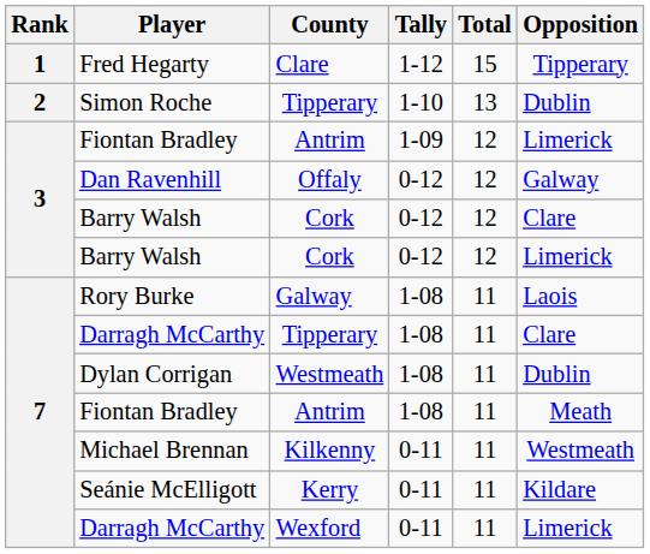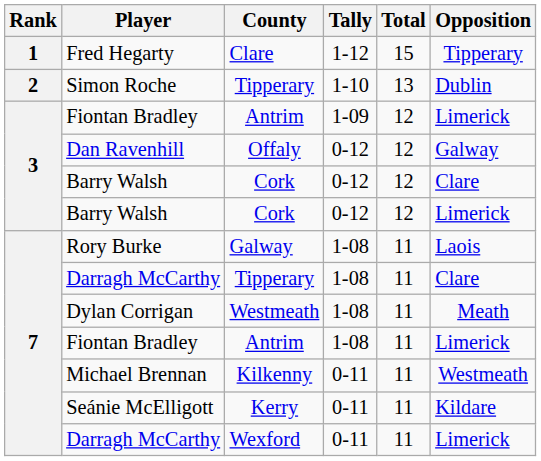 <table class="wikitable sortable">
 <tr>
 <th>Rank</th>
 <th>Player</th>
 <th>County</th>
 <th>Tally</th>
 <th>Total</th>
 <th>Opposition</th>
 </tr>
 <tr>
 <th rowspan="1" style="text-align:center;">1</th>
 <td>Fred Hegarty</td>
 <td> <a href='#'>Clare</a></td>
 <td align=center>1-12</td>
 <td align=center>15</td>
 <td align="center"> <a href='#'>Tipperary</a></td>
 </tr>
 <tr>
 <th rowspan="1" style="text-align:center;">2</th>
 <td>Simon Roche</td>
 <td align="center"> <a href='#'>Tipperary</a></td>
 <td align=center>1-10</td>
 <td align=center>13</td>
 <td> <a href='#'>Dublin</a></td>
 </tr>
 <tr>
 <th rowspan="4" style="text-align:center;">3</th>
 <td>Fiontan Bradley</td>
 <td align="center"> <a href='#'>Antrim</a></td>
 <td align=center>1-09</td>
 <td align=center>12</td>
 <td> <a href='#'>Limerick</a></td>
 </tr>
 <tr>
 <td><a href='#'>Dan Ravenhill</a></td>
 <td align="center"> <a href='#'>Offaly</a></td>
 <td align=center>0-12</td>
 <td align=center>12</td>
 <td> <a href='#'>Galway</a></td>
 </tr>
 <tr>
 <td>Barry Walsh</td>
 <td align="center"> <a href='#'>Cork</a></td>
 <td align=center>0-12</td>
 <td align=center>12</td>
 <td> <a href='#'>Clare</a></td>
 </tr>
 <tr>
 <td>Barry Walsh</td>
 <td align="center"> <a href='#'>Cork</a></td>
 <td align=center>0-12</td>
 <td align=center>12</td>
 <td> <a href='#'>Limerick</a></td>
 </tr>
 <tr>
 <th rowspan="7" style="text-align:center;">7</th>
 <td>Rory Burke</td>
 <td> <a href='#'>Galway</a></td>
 <td align=center>1-08</td>
 <td align=center>11</td>
 <td> <a href='#'>Laois</a></td>
 </tr>
 <tr>
 <td><a href='#'>Darragh McCarthy</a></td>
 <td align="center"> <a href='#'>Tipperary</a></td>
 <td align=center>1-08</td>
 <td align=center>11</td>
 <td> <a href='#'>Clare</a></td>
 </tr>
 <tr>
 <td>Dylan Corrigan</td>
 <td align="center"> <a href='#'>Westmeath</a></td>
 <td align=center>1-08</td>
 <td align=center>11</td>
-<td> <a href='#'>Dublin</a></td>
+<td align="center"> <a href='#'>Meath</a></td>
 </tr>
 <tr>
 <td>Fiontan Bradley</td>
 <td align="center"> <a href='#'>Antrim</a></td>
 <td align="center">1-08</td>
 <td align="center">11</td>
-<td align="center"> <a href='#'>Meath</a></td>
+<td> <a href='#'>Limerick</a></td>
 </tr>
 <tr>
 <td>Michael Brennan</td>
 <td align="center"> <a href='#'>Kilkenny</a></td>
 <td align="center">0-11</td>
 <td align="center">11</td>
 <td align="center"> <a href='#'>Westmeath</a></td>
 </tr>
 <tr>
 <td>Seánie McElligott</td>
 <td align="center"> <a href='#'>Kerry</a></td>
 <td align=center>0-11</td>
 <td align=center>11</td>
 <td> <a href='#'>Kildare</a></td>
 </tr>
 <tr>
 <td><a href='#'>Darragh McCarthy</a></td>
 <td> <a href='#'>Wexford</a></td>
 <td align=center>0-11</td>
 <td align=center>11</td>
 <td> <a href='#'>Limerick</a></td>
 </tr>
 </table>
